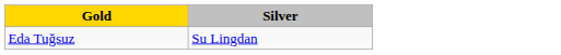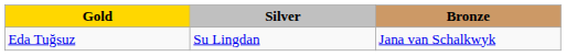 <table class="wikitable" style="text-align:left">
 <tr align="center">
 <td width=200 bgcolor=gold><strong>Gold</strong></td>
 <td width=200 bgcolor=silver><strong>Silver</strong></td>
+<td width=200 bgcolor=CC9966><strong>Bronze</strong></td>
 </tr>
 <tr>
 <td><a href='#'>Eda Tuğsuz</a><br></td>
 <td><a href='#'>Su Lingdan</a><br></td>
+<td><a href='#'>Jana van Schalkwyk</a><br></td>
 </tr>
 </table>
